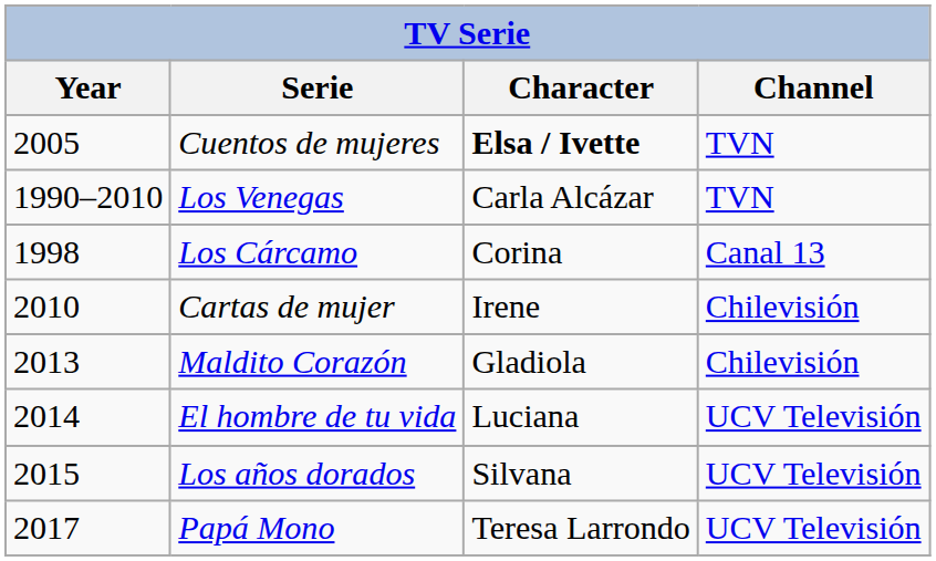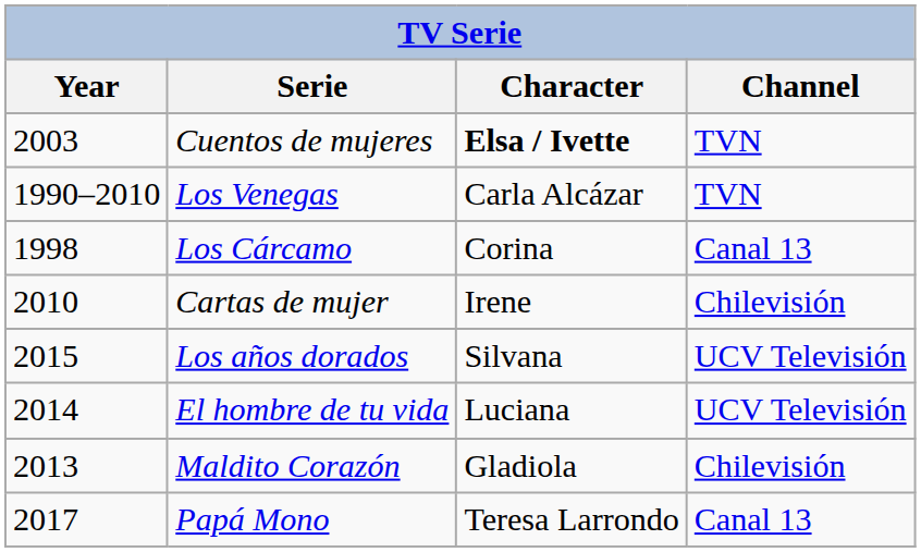 <table class="wikitable" style="font-size: 95%;">
 <tr>
 <th colspan="4" style="background: LightSteelBlue;"><a href='#'>TV Serie</a></th>
 </tr>
 <tr>
 <th>Year</th>
 <th>Serie</th>
 <th>Character</th>
 <th>Channel</th>
 </tr>
 <tr>
-<td>2005</td>
+<td>2003</td>
 <td><em>Cuentos de mujeres</em></td>
 <td><strong>Elsa / Ivette</strong></td>
 <td><a href='#'>TVN</a></td>
 </tr>
 <tr>
 <td>1990–2010</td>
 <td><em><a href='#'>Los Venegas</a></em></td>
 <td>Carla Alcázar</td>
 <td><a href='#'>TVN</a></td>
 </tr>
 <tr>
 <td>1998</td>
 <td><em><a href='#'>Los Cárcamo</a></em></td>
 <td>Corina</td>
 <td><a href='#'>Canal 13</a></td>
 </tr>
 <tr>
 <td>2010</td>
 <td><em>Cartas de mujer</em></td>
 <td>Irene</td>
 <td><a href='#'>Chilevisión</a></td>
 </tr>
 <tr>
-<td>2013</td>
-<td><em><a href='#'>Maldito Corazón</a></em></td>
-<td>Gladiola</td>
-<td><a href='#'>Chilevisión</a></td>
+<td>2015</td>
+<td><em><a href='#'>Los años dorados</a></em></td>
+<td>Silvana</td>
+<td><a href='#'>UCV Televisión</a></td>
 </tr>
 <tr>
 <td>2014</td>
 <td><em><a href='#'>El hombre de tu vida</a></em></td>
 <td>Luciana</td>
 <td><a href='#'>UCV Televisión</a></td>
 </tr>
 <tr>
-<td>2015</td>
-<td><em><a href='#'>Los años dorados</a></em></td>
-<td>Silvana</td>
-<td><a href='#'>UCV Televisión</a></td>
+<td>2013</td>
+<td><em><a href='#'>Maldito Corazón</a></em></td>
+<td>Gladiola</td>
+<td><a href='#'>Chilevisión</a></td>
 </tr>
 <tr>
 <td>2017</td>
 <td><em><a href='#'>Papá Mono</a></em></td>
 <td>Teresa Larrondo</td>
-<td><a href='#'>UCV Televisión</a></td>
+<td><a href='#'>Canal 13</a></td>
 </tr>
 </table>
